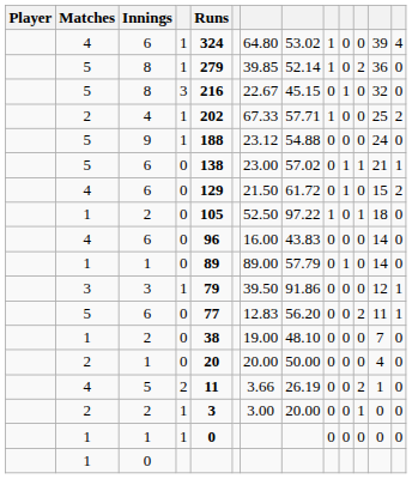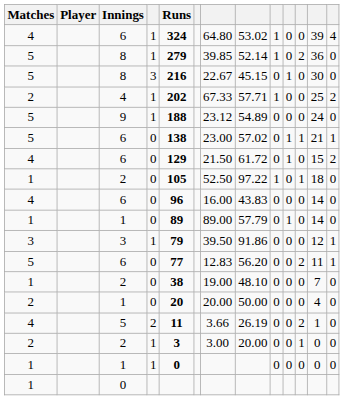 <table class="wikitable sortable" style="text-align:center">
 <tr>
+<th>Matches</th>
 <th>Player</th>
-<th>Matches</th>
 <th>Innings</th>
 <th></th>
 <th>Runs</th>
 <th></th>
 <th></th>
 <th></th>
 <th></th>
 <th></th>
 <th></th>
 <th></th>
 <th></th>
 </tr>
 <tr>
+<td>4</td>
 <td align="left"></td>
-<td>4</td>
 <td>6</td>
 <td>1</td>
 <td><strong>324</strong></td>
 <td></td>
 <td>64.80</td>
 <td>53.02</td>
 <td>1</td>
 <td>0</td>
 <td>0</td>
 <td>39</td>
 <td>4</td>
 </tr>
 <tr>
+<td>5</td>
 <td align="left"></td>
-<td>5</td>
 <td>8</td>
 <td>1</td>
 <td><strong>279</strong></td>
 <td></td>
 <td>39.85</td>
 <td>52.14</td>
 <td>1</td>
 <td>0</td>
 <td>2</td>
 <td>36</td>
 <td>0</td>
 </tr>
 <tr>
+<td>5</td>
 <td align="left"></td>
-<td>5</td>
 <td>8</td>
 <td>3</td>
 <td><strong>216</strong></td>
 <td></td>
 <td>22.67</td>
 <td>45.15</td>
 <td>0</td>
 <td>1</td>
 <td>0</td>
-<td>32</td>
+<td>30</td>
 <td>0</td>
 </tr>
 <tr>
+<td>2</td>
 <td align="left"></td>
-<td>2</td>
 <td>4</td>
 <td>1</td>
 <td><strong>202</strong></td>
 <td></td>
 <td>67.33</td>
 <td>57.71</td>
 <td>1</td>
 <td>0</td>
 <td>0</td>
 <td>25</td>
 <td>2</td>
 </tr>
 <tr>
+<td>5</td>
 <td align="left"></td>
-<td>5</td>
 <td>9</td>
 <td>1</td>
 <td><strong>188</strong></td>
 <td></td>
 <td>23.12</td>
-<td>54.88</td>
+<td>54.89</td>
 <td>0</td>
 <td>0</td>
 <td>0</td>
 <td>24</td>
 <td>0</td>
 </tr>
 <tr>
+<td>5</td>
 <td align="left"></td>
-<td>5</td>
 <td>6</td>
 <td>0</td>
 <td><strong>138</strong></td>
 <td></td>
 <td>23.00</td>
 <td>57.02</td>
 <td>0</td>
 <td>1</td>
 <td>1</td>
 <td>21</td>
 <td>1</td>
 </tr>
 <tr>
+<td>4</td>
 <td align="left"></td>
-<td>4</td>
 <td>6</td>
 <td>0</td>
 <td><strong>129</strong></td>
 <td></td>
 <td>21.50</td>
 <td>61.72</td>
 <td>0</td>
 <td>1</td>
 <td>0</td>
 <td>15</td>
 <td>2</td>
 </tr>
 <tr>
+<td>1</td>
 <td align="left"></td>
-<td>1</td>
 <td>2</td>
 <td>0</td>
 <td><strong>105</strong></td>
 <td></td>
 <td>52.50</td>
 <td>97.22</td>
 <td>1</td>
 <td>0</td>
 <td>1</td>
 <td>18</td>
 <td>0</td>
 </tr>
 <tr>
+<td>4</td>
 <td align="left"></td>
-<td>4</td>
 <td>6</td>
 <td>0</td>
 <td><strong>96</strong></td>
 <td></td>
 <td>16.00</td>
 <td>43.83</td>
 <td>0</td>
 <td>0</td>
 <td>0</td>
 <td>14</td>
 <td>0</td>
 </tr>
 <tr>
+<td>1</td>
 <td align="left"></td>
-<td>1</td>
 <td>1</td>
 <td>0</td>
 <td><strong>89</strong></td>
 <td></td>
 <td>89.00</td>
 <td>57.79</td>
 <td>0</td>
 <td>1</td>
 <td>0</td>
 <td>14</td>
 <td>0</td>
 </tr>
 <tr>
+<td>3</td>
 <td align="left"></td>
-<td>3</td>
 <td>3</td>
 <td>1</td>
 <td><strong>79</strong></td>
 <td></td>
 <td>39.50</td>
 <td>91.86</td>
 <td>0</td>
 <td>0</td>
 <td>0</td>
 <td>12</td>
 <td>1</td>
 </tr>
 <tr>
+<td>5</td>
 <td align="left"></td>
-<td>5</td>
 <td>6</td>
 <td>0</td>
 <td><strong>77</strong></td>
 <td></td>
 <td>12.83</td>
 <td>56.20</td>
 <td>0</td>
 <td>0</td>
 <td>2</td>
 <td>11</td>
 <td>1</td>
 </tr>
 <tr>
+<td>1</td>
 <td align="left"></td>
-<td>1</td>
 <td>2</td>
 <td>0</td>
 <td><strong>38</strong></td>
 <td></td>
 <td>19.00</td>
 <td>48.10</td>
 <td>0</td>
 <td>0</td>
 <td>0</td>
 <td>7</td>
 <td>0</td>
 </tr>
 <tr>
+<td>2</td>
 <td align="left"></td>
-<td>2</td>
 <td>1</td>
 <td>0</td>
 <td><strong>20</strong></td>
 <td></td>
 <td>20.00</td>
 <td>50.00</td>
 <td>0</td>
 <td>0</td>
 <td>0</td>
 <td>4</td>
 <td>0</td>
 </tr>
 <tr>
+<td>4</td>
 <td align="left"></td>
-<td>4</td>
 <td>5</td>
 <td>2</td>
 <td><strong>11</strong></td>
 <td></td>
 <td>3.66</td>
 <td>26.19</td>
 <td>0</td>
 <td>0</td>
 <td>2</td>
 <td>1</td>
 <td>0</td>
 </tr>
 <tr>
+<td>2</td>
 <td align="left"></td>
-<td>2</td>
 <td>2</td>
 <td>1</td>
 <td><strong>3</strong></td>
 <td></td>
 <td>3.00</td>
 <td>20.00</td>
 <td>0</td>
 <td>0</td>
 <td>1</td>
 <td>0</td>
 <td>0</td>
 </tr>
 <tr>
+<td>1</td>
 <td align="left"></td>
-<td>1</td>
 <td>1</td>
 <td>1</td>
 <td><strong>0</strong></td>
 <td></td>
 <td></td>
 <td></td>
 <td>0</td>
 <td>0</td>
 <td>0</td>
 <td>0</td>
 <td>0</td>
 </tr>
 <tr>
+<td>1</td>
 <td align="left"></td>
-<td>1</td>
 <td>0</td>
 <td></td>
 <td><strong></strong></td>
 <td></td>
 <td></td>
 <td></td>
 <td></td>
 <td></td>
 <td></td>
 <td></td>
 <td></td>
 </tr>
 </table>
